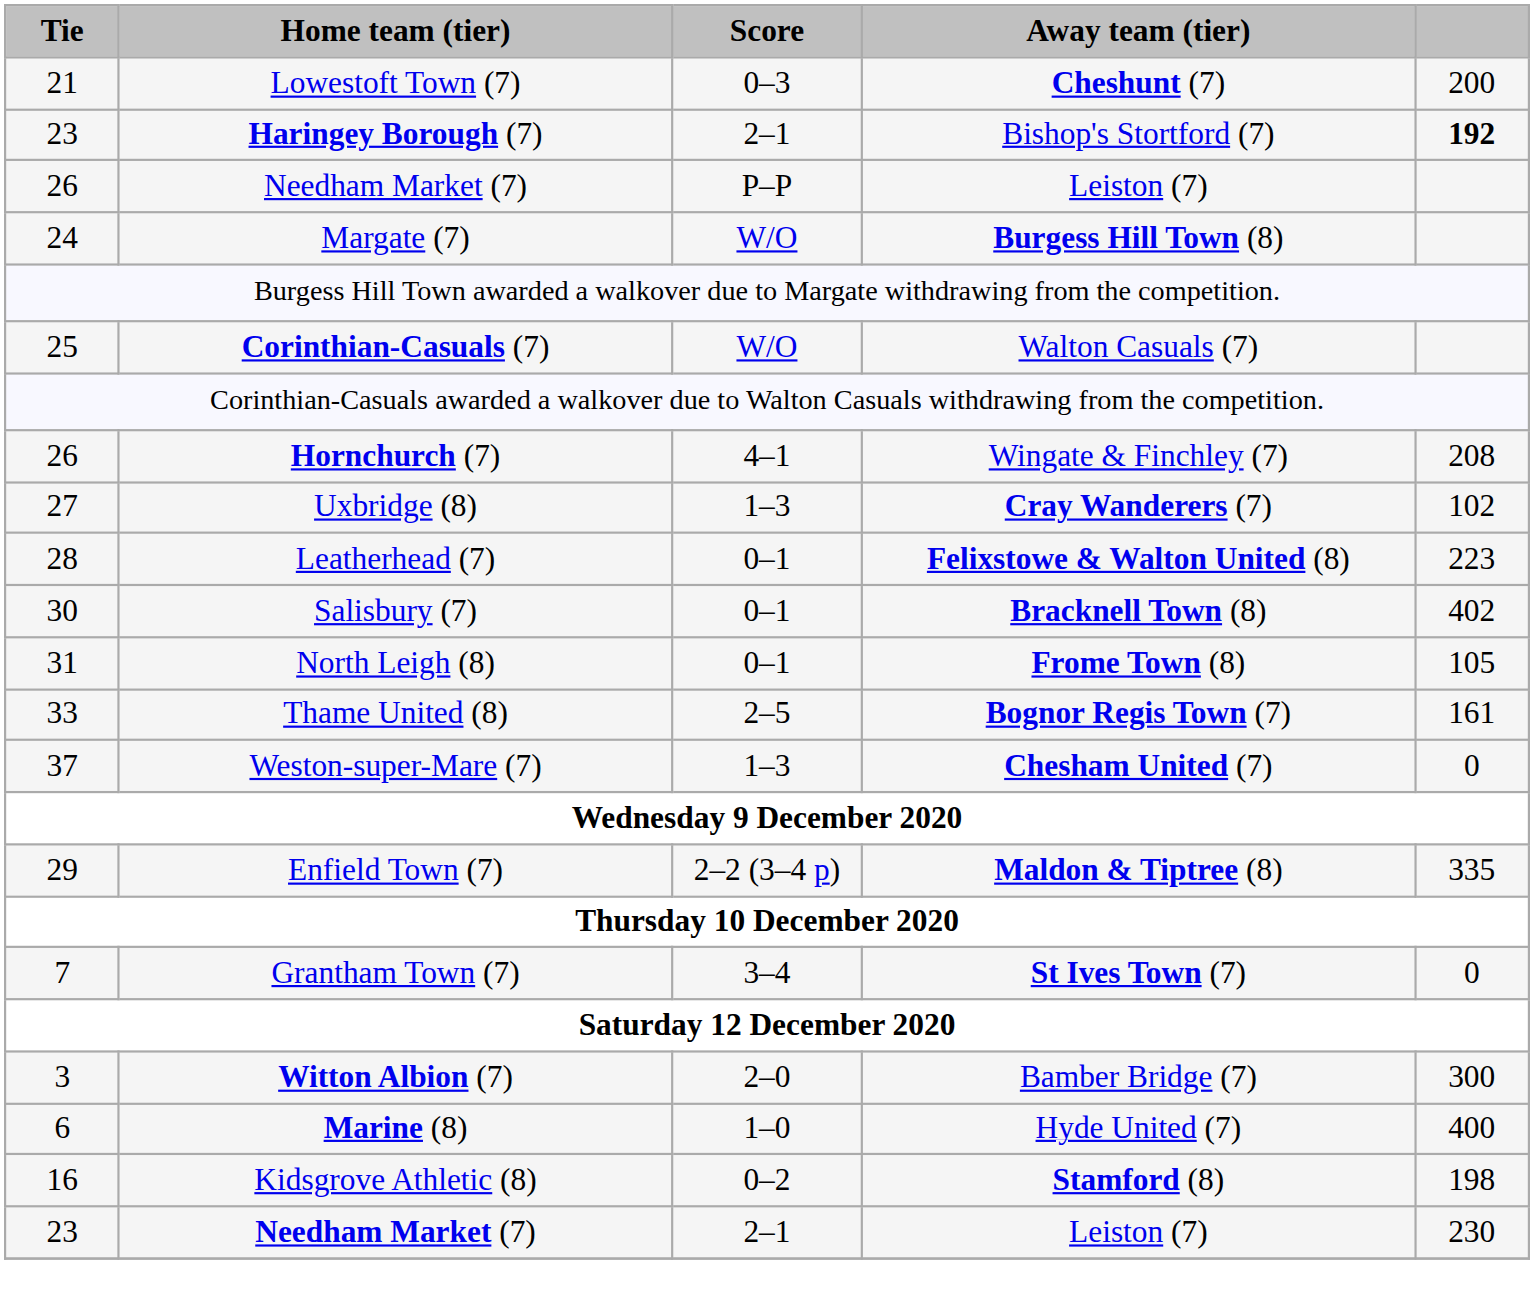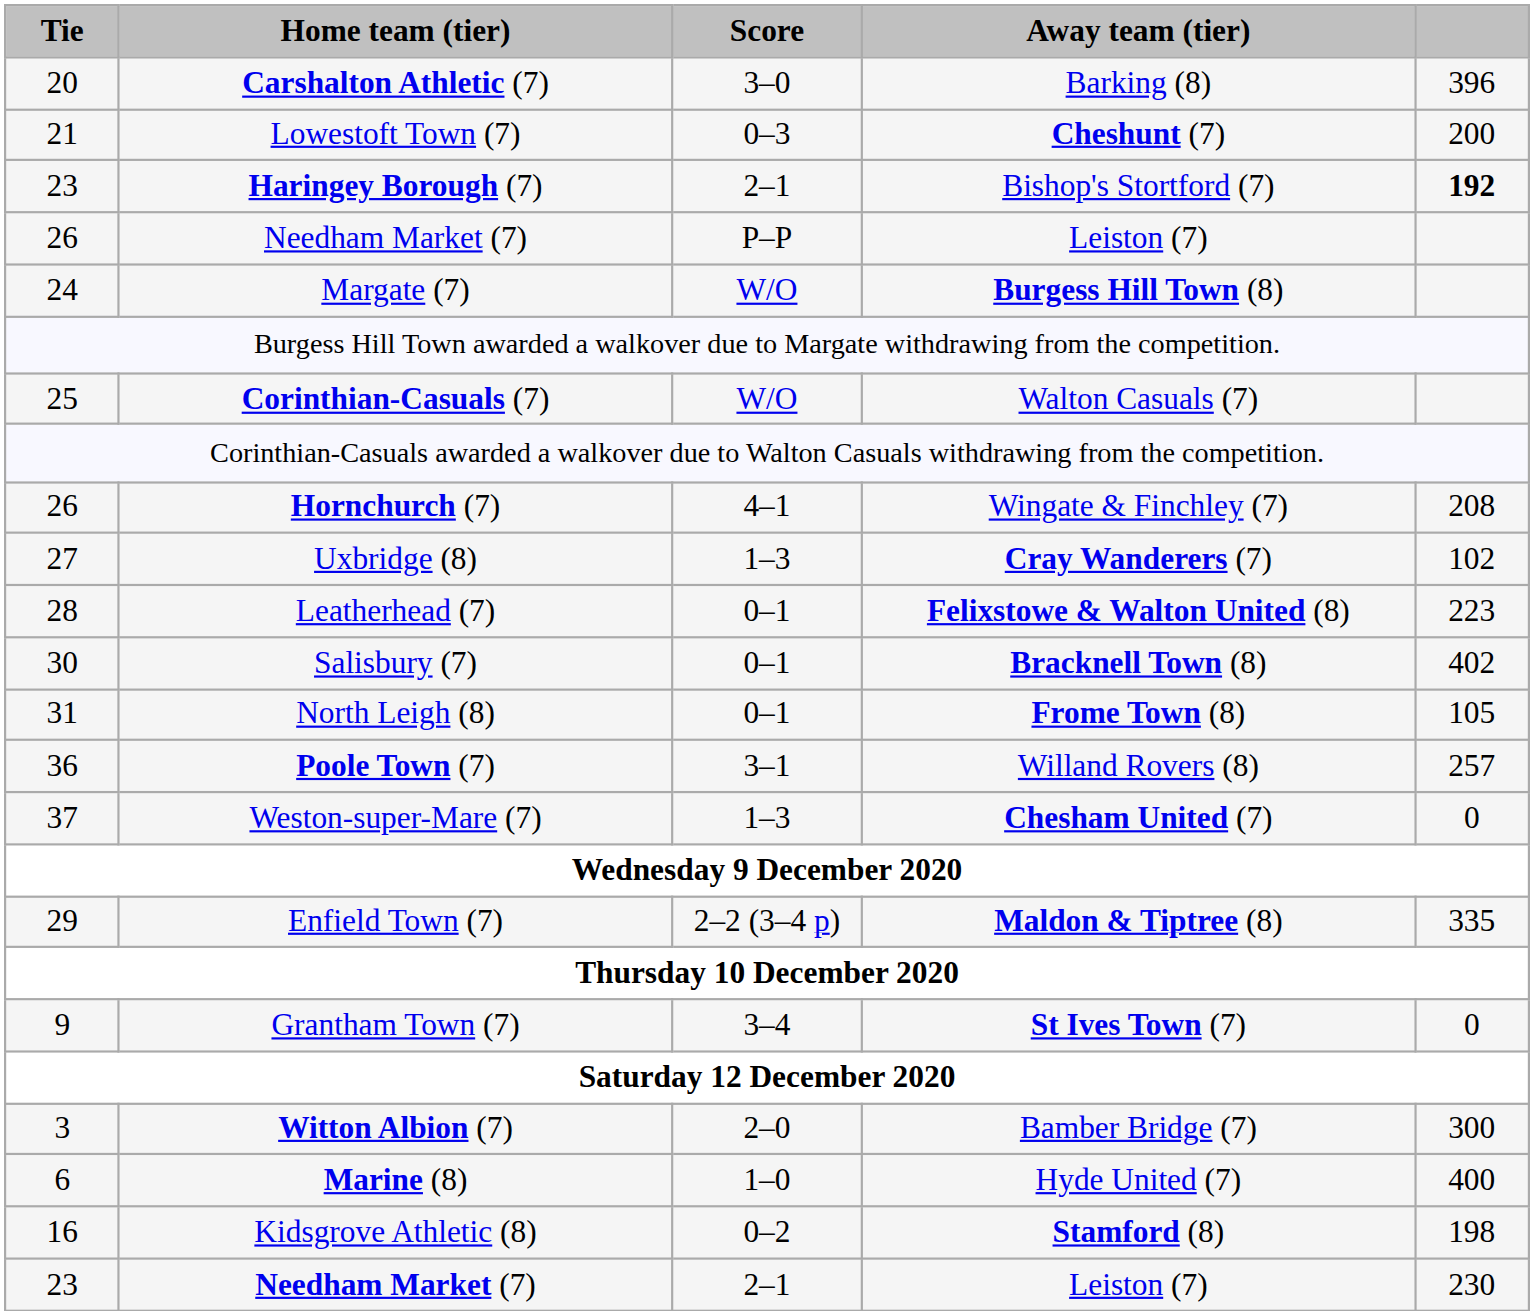 <table class="wikitable" style="width: 700px; background:WhiteSmoke; text-align:center; font-size:90%">
 <tr>
 <td scope="col" style="width:  7.50%; background:silver;"><strong>Tie</strong></td>
 <td scope="col" style="width: 36.25%; background:silver;"><strong>Home team (tier)</strong></td>
 <td scope="col" style="width: 12.50%; background:silver;"><strong>Score</strong></td>
 <td scope="col" style="width: 36.25%; background:silver;"><strong>Away team (tier)</strong></td>
 <td scope="col" style="width:  7.50%; background:silver;"><strong></strong></td>
+</tr>
+<tr>
+<td>20</td>
+<td><strong><a href='#'>Carshalton Athletic</a></strong> (7)</td>
+<td>3–0</td>
+<td><a href='#'>Barking</a> (8)</td>
+<td>396</td>
 </tr>
 <tr>
 <td>21</td>
 <td><a href='#'>Lowestoft Town</a> (7)</td>
 <td>0–3</td>
 <td><strong><a href='#'>Cheshunt</a></strong> (7)</td>
 <td>200</td>
 </tr>
 <tr>
 <td>23</td>
 <td><strong><a href='#'>Haringey Borough</a></strong> (7)</td>
 <td>2–1</td>
 <td><a href='#'>Bishop's Stortford</a> (7)</td>
 <td><strong>192</strong></td>
 </tr>
 <tr>
 <td>26</td>
 <td><a href='#'>Needham Market</a> (7)</td>
 <td>P–P</td>
 <td><a href='#'>Leiston</a> (7)</td>
 <td></td>
 </tr>
 <tr>
 <td>24</td>
 <td><a href='#'>Margate</a> (7)</td>
 <td><a href='#'>W/O</a></td>
 <td><strong><a href='#'>Burgess Hill Town</a></strong> (8)</td>
 <td></td>
 </tr>
 <tr>
 <td colspan="5" style="background:GhostWhite; height:20px; text-align:center; font-size:90%">Burgess Hill Town awarded a walkover due to Margate withdrawing from the competition.</td>
 </tr>
 <tr>
 <td>25</td>
 <td><strong><a href='#'>Corinthian-Casuals</a></strong> (7)</td>
 <td><a href='#'>W/O</a></td>
 <td><a href='#'>Walton Casuals</a> (7)</td>
 <td></td>
 </tr>
 <tr>
 <td colspan="5" style="background:GhostWhite; height:20px; text-align:center; font-size:90%">Corinthian-Casuals awarded a walkover due to Walton Casuals withdrawing from the competition.</td>
 </tr>
 <tr>
 <td>26</td>
 <td><strong><a href='#'>Hornchurch</a></strong> (7)</td>
 <td>4–1</td>
 <td><a href='#'>Wingate & Finchley</a> (7)</td>
 <td>208</td>
 </tr>
 <tr>
 <td>27</td>
 <td><a href='#'>Uxbridge</a> (8)</td>
 <td>1–3</td>
 <td><strong><a href='#'>Cray Wanderers</a></strong> (7)</td>
 <td>102</td>
 </tr>
 <tr>
 <td>28</td>
 <td><a href='#'>Leatherhead</a> (7)</td>
 <td>0–1</td>
 <td><strong><a href='#'>Felixstowe & Walton United</a></strong> (8)</td>
 <td>223</td>
 </tr>
 <tr>
 <td>30</td>
 <td><a href='#'>Salisbury</a> (7)</td>
 <td>0–1</td>
 <td><strong><a href='#'>Bracknell Town</a></strong> (8)</td>
 <td>402</td>
 </tr>
 <tr>
 <td>31</td>
 <td><a href='#'>North Leigh</a> (8)</td>
 <td>0–1</td>
 <td><strong><a href='#'>Frome Town</a></strong> (8)</td>
 <td>105</td>
 </tr>
 <tr>
-<td>33</td>
-<td><a href='#'>Thame United</a> (8)</td>
-<td>2–5</td>
-<td><strong><a href='#'>Bognor Regis Town</a></strong> (7)</td>
-<td>161</td>
+<td>36</td>
+<td><strong><a href='#'>Poole Town</a></strong> (7)</td>
+<td>3–1</td>
+<td><a href='#'>Willand Rovers</a> (8)</td>
+<td>257</td>
 </tr>
 <tr>
 <td>37</td>
 <td><a href='#'>Weston-super-Mare</a> (7)</td>
 <td>1–3</td>
 <td><strong><a href='#'>Chesham United</a></strong> (7)</td>
 <td>0</td>
 </tr>
 <tr>
 <td colspan="5" style= background:White><strong>Wednesday 9 December 2020</strong></td>
 </tr>
 <tr>
 <td>29</td>
 <td><a href='#'>Enfield Town</a> (7)</td>
 <td>2–2 (3–4 <a href='#'>p</a>)</td>
 <td><strong><a href='#'>Maldon & Tiptree</a></strong> (8)</td>
 <td>335</td>
 </tr>
 <tr>
 <td colspan="5" style= background:White><strong>Thursday 10 December 2020</strong></td>
 </tr>
 <tr>
-<td>7</td>
+<td>9</td>
 <td><a href='#'>Grantham Town</a> (7)</td>
 <td>3–4</td>
 <td><strong><a href='#'>St Ives Town</a></strong> (7)</td>
 <td>0</td>
 </tr>
 <tr>
 <td colspan="5" style= background:White><strong>Saturday 12 December 2020</strong></td>
 </tr>
 <tr>
 <td>3</td>
 <td><strong><a href='#'>Witton Albion</a></strong> (7)</td>
 <td>2–0</td>
 <td><a href='#'>Bamber Bridge</a> (7)</td>
 <td>300</td>
 </tr>
 <tr>
 <td>6</td>
 <td><strong><a href='#'>Marine</a></strong> (8)</td>
 <td>1–0</td>
 <td><a href='#'>Hyde United</a> (7)</td>
 <td>400</td>
 </tr>
 <tr>
 <td>16</td>
 <td><a href='#'>Kidsgrove Athletic</a> (8)</td>
 <td>0–2</td>
 <td><strong><a href='#'>Stamford</a></strong> (8)</td>
 <td>198</td>
 </tr>
 <tr>
 <td>23</td>
 <td><strong><a href='#'>Needham Market</a></strong> (7)</td>
 <td>2–1</td>
 <td><a href='#'>Leiston</a> (7)</td>
 <td>230</td>
 </tr>
 <tr>
 </tr>
 </table>
